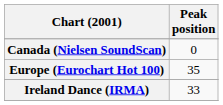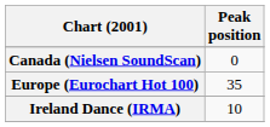 <table class="wikitable sortable plainrowheaders" style="text-align:center">
 <tr>
 <th>Chart (2001)</th>
 <th>Peak<br>position</th>
 </tr>
 <tr>
 </tr>
 <tr>
 </tr>
 <tr>
 <th scope="row">Canada (<a href='#'>Nielsen SoundScan</a>)</th>
 <td>0</td>
 </tr>
 <tr>
 <th scope="row">Europe (<a href='#'>Eurochart Hot 100</a>)</th>
 <td>35</td>
 </tr>
 <tr>
 </tr>
 <tr>
 </tr>
 <tr>
 </tr>
 <tr>
 <th scope="row">Ireland Dance (<a href='#'>IRMA</a>)</th>
-<td>33</td>
+<td>10</td>
 </tr>
 <tr>
 </tr>
 <tr>
 </tr>
 <tr>
 </tr>
 <tr>
 </tr>
 <tr>
 </tr>
 <tr>
 </tr>
 <tr>
 </tr>
 </table>
